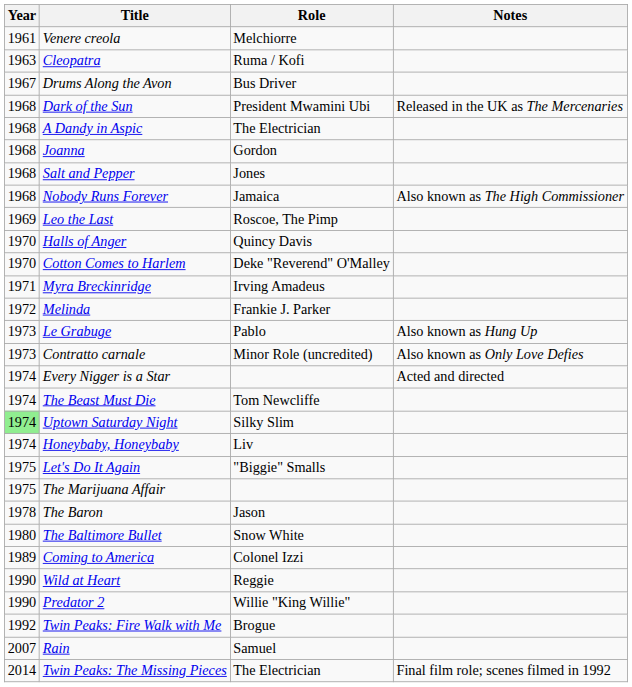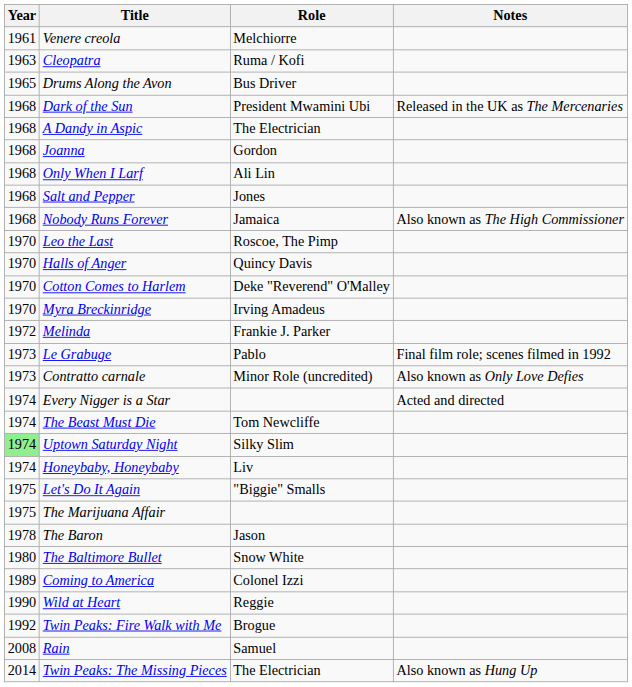 <table class="wikitable sortable">
 <tr>
 <th>Year</th>
 <th>Title</th>
 <th>Role</th>
 <th>Notes</th>
 </tr>
 <tr>
 <td>1961</td>
 <td><em>Venere creola</em></td>
 <td>Melchiorre</td>
 <td></td>
 </tr>
 <tr>
 <td>1963</td>
 <td><em><a href='#'>Cleopatra</a></em></td>
 <td>Ruma / Kofi</td>
 <td></td>
 </tr>
 <tr>
-<td>1967</td>
+<td>1965</td>
 <td><em>Drums Along the Avon</em></td>
 <td>Bus Driver</td>
 <td></td>
 </tr>
 <tr>
 <td>1968</td>
 <td><em><a href='#'>Dark of the Sun</a></em></td>
 <td>President Mwamini Ubi</td>
 <td>Released in the UK as <em>The Mercenaries</em></td>
 </tr>
 <tr>
 <td>1968</td>
 <td><em><a href='#'>A Dandy in Aspic</a></em></td>
 <td>The Electrician</td>
 <td></td>
 </tr>
 <tr>
 <td>1968</td>
 <td><em><a href='#'>Joanna</a></em></td>
 <td>Gordon</td>
 <td></td>
 </tr>
 <tr>
 <td>1968</td>
+<td><em><a href='#'>Only When I Larf</a></em></td>
+<td>Ali Lin</td>
+<td></td>
+</tr>
+<tr>
+<td>1968</td>
 <td><em><a href='#'>Salt and Pepper</a></em></td>
 <td>Jones</td>
 <td></td>
 </tr>
 <tr>
 <td>1968</td>
 <td><em><a href='#'>Nobody Runs Forever</a></em></td>
 <td>Jamaica</td>
 <td>Also known as <em>The High Commissioner</em></td>
 </tr>
 <tr>
-<td>1969</td>
+<td>1970</td>
 <td><em><a href='#'>Leo the Last</a></em></td>
 <td>Roscoe, The Pimp</td>
 <td></td>
 </tr>
 <tr>
 <td>1970</td>
 <td><em><a href='#'>Halls of Anger</a></em></td>
 <td>Quincy Davis</td>
 <td></td>
 </tr>
 <tr>
 <td>1970</td>
 <td><em><a href='#'>Cotton Comes to Harlem</a></em></td>
 <td>Deke "Reverend" O'Malley</td>
 <td></td>
 </tr>
 <tr>
-<td>1971</td>
+<td>1970</td>
 <td><em><a href='#'>Myra Breckinridge</a></em></td>
 <td>Irving Amadeus</td>
 <td></td>
 </tr>
 <tr>
 <td>1972</td>
 <td><em><a href='#'>Melinda</a></em></td>
 <td>Frankie J. Parker</td>
 <td></td>
 </tr>
 <tr>
 <td>1973</td>
 <td><em><a href='#'>Le Grabuge</a></em></td>
 <td>Pablo</td>
-<td>Also known as <em>Hung Up</em></td>
+<td>Final film role; scenes filmed in 1992</td>
 </tr>
 <tr>
 <td>1973</td>
 <td><em>Contratto carnale</em></td>
 <td>Minor Role (uncredited)</td>
 <td>Also known as <em>Only Love Defies</em></td>
 </tr>
 <tr>
 <td>1974</td>
 <td><em>Every Nigger is a Star</em></td>
 <td></td>
 <td>Acted and directed</td>
 </tr>
 <tr>
 <td>1974</td>
 <td><em><a href='#'>The Beast Must Die</a></em></td>
 <td>Tom Newcliffe</td>
 <td></td>
 </tr>
 <tr>
 <td style="background: lightgreen;">1974</td>
 <td><em><a href='#'>Uptown Saturday Night</a></em></td>
 <td>Silky Slim</td>
 <td></td>
 </tr>
 <tr>
 <td>1974</td>
 <td><em><a href='#'>Honeybaby, Honeybaby</a></em></td>
 <td>Liv</td>
 <td></td>
 </tr>
 <tr>
 <td>1975</td>
 <td><em><a href='#'>Let's Do It Again</a></em></td>
 <td>"Biggie" Smalls</td>
 <td></td>
 </tr>
 <tr>
 <td>1975</td>
 <td><em>The Marijuana Affair</em></td>
 <td></td>
 <td></td>
 </tr>
 <tr>
 <td>1978</td>
 <td><em>The Baron</em></td>
 <td>Jason</td>
 <td></td>
 </tr>
 <tr>
 <td>1980</td>
 <td><em><a href='#'>The Baltimore Bullet</a></em></td>
 <td>Snow White</td>
 <td></td>
 </tr>
 <tr>
 <td>1989</td>
 <td><em><a href='#'>Coming to America</a></em></td>
 <td>Colonel Izzi</td>
 <td></td>
 </tr>
 <tr>
 <td>1990</td>
 <td><em><a href='#'>Wild at Heart</a></em></td>
 <td>Reggie</td>
 <td></td>
 </tr>
 <tr>
-<td>1990</td>
-<td><em><a href='#'>Predator 2</a></em></td>
-<td>Willie "King Willie"</td>
-<td></td>
-</tr>
-<tr>
 <td>1992</td>
 <td><em><a href='#'>Twin Peaks: Fire Walk with Me</a></em></td>
 <td>Brogue</td>
 <td></td>
 </tr>
 <tr>
-<td>2007</td>
+<td>2008</td>
 <td><em><a href='#'>Rain</a></em></td>
 <td>Samuel</td>
 <td></td>
 </tr>
 <tr>
 <td>2014</td>
 <td><em><a href='#'>Twin Peaks: The Missing Pieces</a></em></td>
 <td>The Electrician</td>
-<td>Final film role; scenes filmed in 1992</td>
+<td>Also known as <em>Hung Up</em></td>
 </tr>
 </table>
